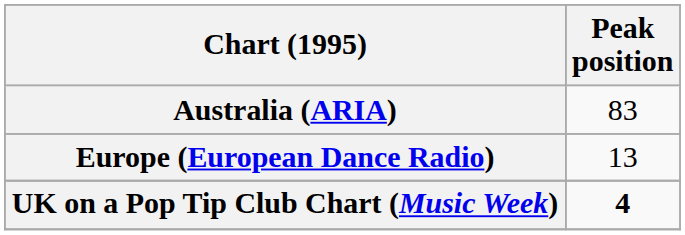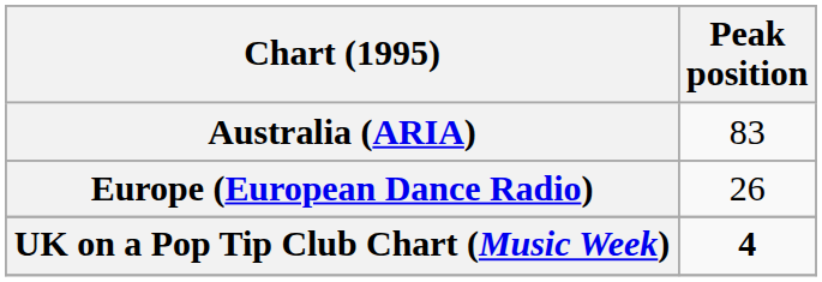 <table class="wikitable sortable plainrowheaders" style="text-align:center">
 <tr>
 <th scope="col">Chart (1995)</th>
 <th scope="col">Peak<br>position</th>
 </tr>
 <tr>
 <th scope="row">Australia (<a href='#'>ARIA</a>)</th>
 <td>83</td>
 </tr>
 <tr>
 <th scope="row">Europe (<a href='#'>European Dance Radio</a>)</th>
-<td>13</td>
+<td>26</td>
 </tr>
 <tr>
 </tr>
 <tr>
 </tr>
 <tr>
 <th scope="row">UK on a Pop Tip Club Chart (<em><a href='#'>Music Week</a></em>)</th>
 <td><strong>4</strong></td>
 </tr>
 <tr>
 </tr>
 </table>
